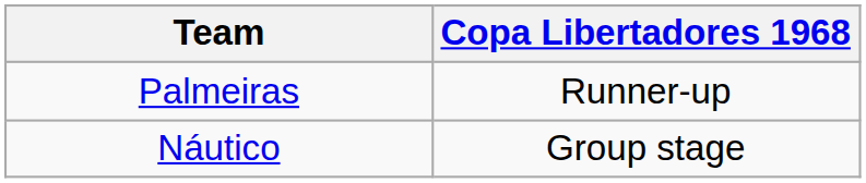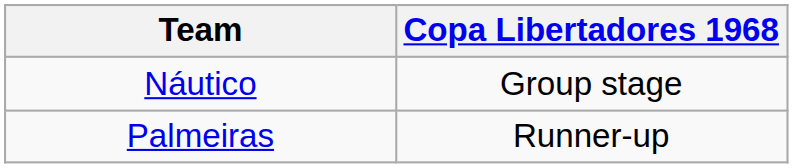 <table class="wikitable">
 <tr>
 <th width= 50%>Team</th>
 <th width= 50%><a href='#'>Copa Libertadores 1968</a></th>
 </tr>
 <tr align="center">
+<td><a href='#'>Náutico</a></td>
+<td>Group stage</td>
+</tr>
+<tr align="center">
 <td><a href='#'>Palmeiras</a></td>
 <td>Runner-up</td>
 </tr>
-<tr align="center">
-<td><a href='#'>Náutico</a></td>
-<td>Group stage</td>
-</tr>
 </table>
